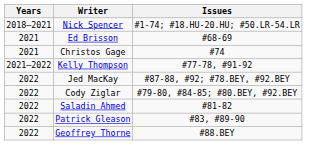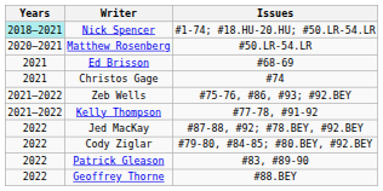 <table class="wikitable">
 <tr>
 <th>Years</th>
 <th>Writer</th>
 <th>Issues</th>
 </tr>
 <tr>
-<td align="center">2018–2021</td>
+<td align="center" style="background: paleturquoise;">2018–2021</td>
 <td align="center"><a href='#'>Nick Spencer</a></td>
 <td align="center">#1-74; #18.HU-20.HU; #50.LR-54.LR</td>
+</tr>
+<tr>
+<td align="center">2020–2021</td>
+<td align="center"><a href='#'>Matthew Rosenberg</a></td>
+<td align="center">#50.LR-54.LR</td>
 </tr>
 <tr>
 <td align="center">2021</td>
 <td align="center"><a href='#'>Ed Brisson</a></td>
 <td align="center">#68-69</td>
 </tr>
 <tr>
 <td align="center">2021</td>
 <td align="center">Christos Gage</td>
 <td align="center">#74</td>
+</tr>
+<tr>
+<td align="center">2021–2022</td>
+<td align="center">Zeb Wells</td>
+<td align="center">#75-76, #86, #93; #92.BEY</td>
 </tr>
 <tr>
 <td align="center">2021–2022</td>
 <td align="center"><a href='#'>Kelly Thompson</a></td>
 <td align="center">#77-78, #91-92</td>
 </tr>
 <tr>
 <td align="center">2022</td>
 <td align="center">Jed MacKay</td>
 <td align="center">#87-88, #92; #78.BEY, #92.BEY</td>
 </tr>
 <tr>
 <td align="center">2022</td>
 <td align="center">Cody Ziglar</td>
 <td align="center">#79-80, #84-85; #80.BEY, #92.BEY</td>
 </tr>
 <tr>
 <td align="center">2022</td>
-<td align="center"><a href='#'>Saladin Ahmed</a></td>
-<td align="center">#81-82</td>
-</tr>
-<tr>
-<td align="center">2022</td>
 <td align="center"><a href='#'>Patrick Gleason</a></td>
 <td align="center">#83, #89-90</td>
 </tr>
 <tr>
 <td align="center">2022</td>
 <td align="center"><a href='#'>Geoffrey Thorne</a></td>
 <td align="center">#88.BEY</td>
 </tr>
 </table>
